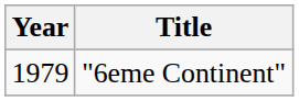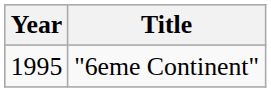 <table class="wikitable">
 <tr>
 <th>Year</th>
 <th>Title</th>
 </tr>
 <tr>
-<td>1979</td>
+<td>1995</td>
 <td>"6eme Continent"</td>
 </tr>
 </table>
